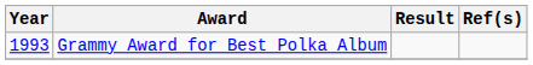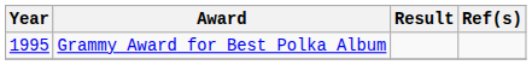 <table class="wikitable">
 <tr>
 <th>Year</th>
 <th>Award</th>
 <th>Result</th>
 <th>Ref(s)</th>
 </tr>
 <tr>
-<td><a href='#'>1993</a></td>
+<td><a href='#'>1995</a></td>
 <td><a href='#'>Grammy Award for Best Polka Album</a></td>
 <td></td>
 <td></td>
 </tr>
 <tr>
 </tr>
 </table>
